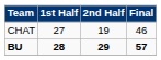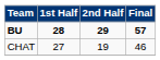 <table class="wikitable" align=right>
 <tr style="background: #003473; color: #FFFFFF">
 <td><strong>Team</strong></td>
 <td><strong>1st Half</strong></td>
 <td><strong>2nd Half</strong></td>
 <td><strong>Final</strong></td>
 </tr>
 <tr>
+<td><strong>BU</strong></td>
+<td align=center><strong>28</strong></td>
+<td align=center><strong>29</strong></td>
+<td align=center><strong>57</strong></td>
+</tr>
+<tr>
 <td>CHAT</td>
 <td align=center>27</td>
 <td align=center>19</td>
 <td align=center>46</td>
 </tr>
 <tr>
-<td><strong>BU</strong></td>
-<td align=center><strong>28</strong></td>
-<td align=center><strong>29</strong></td>
-<td align=center><strong>57</strong></td>
-</tr>
-<tr>
 </tr>
 </table>
